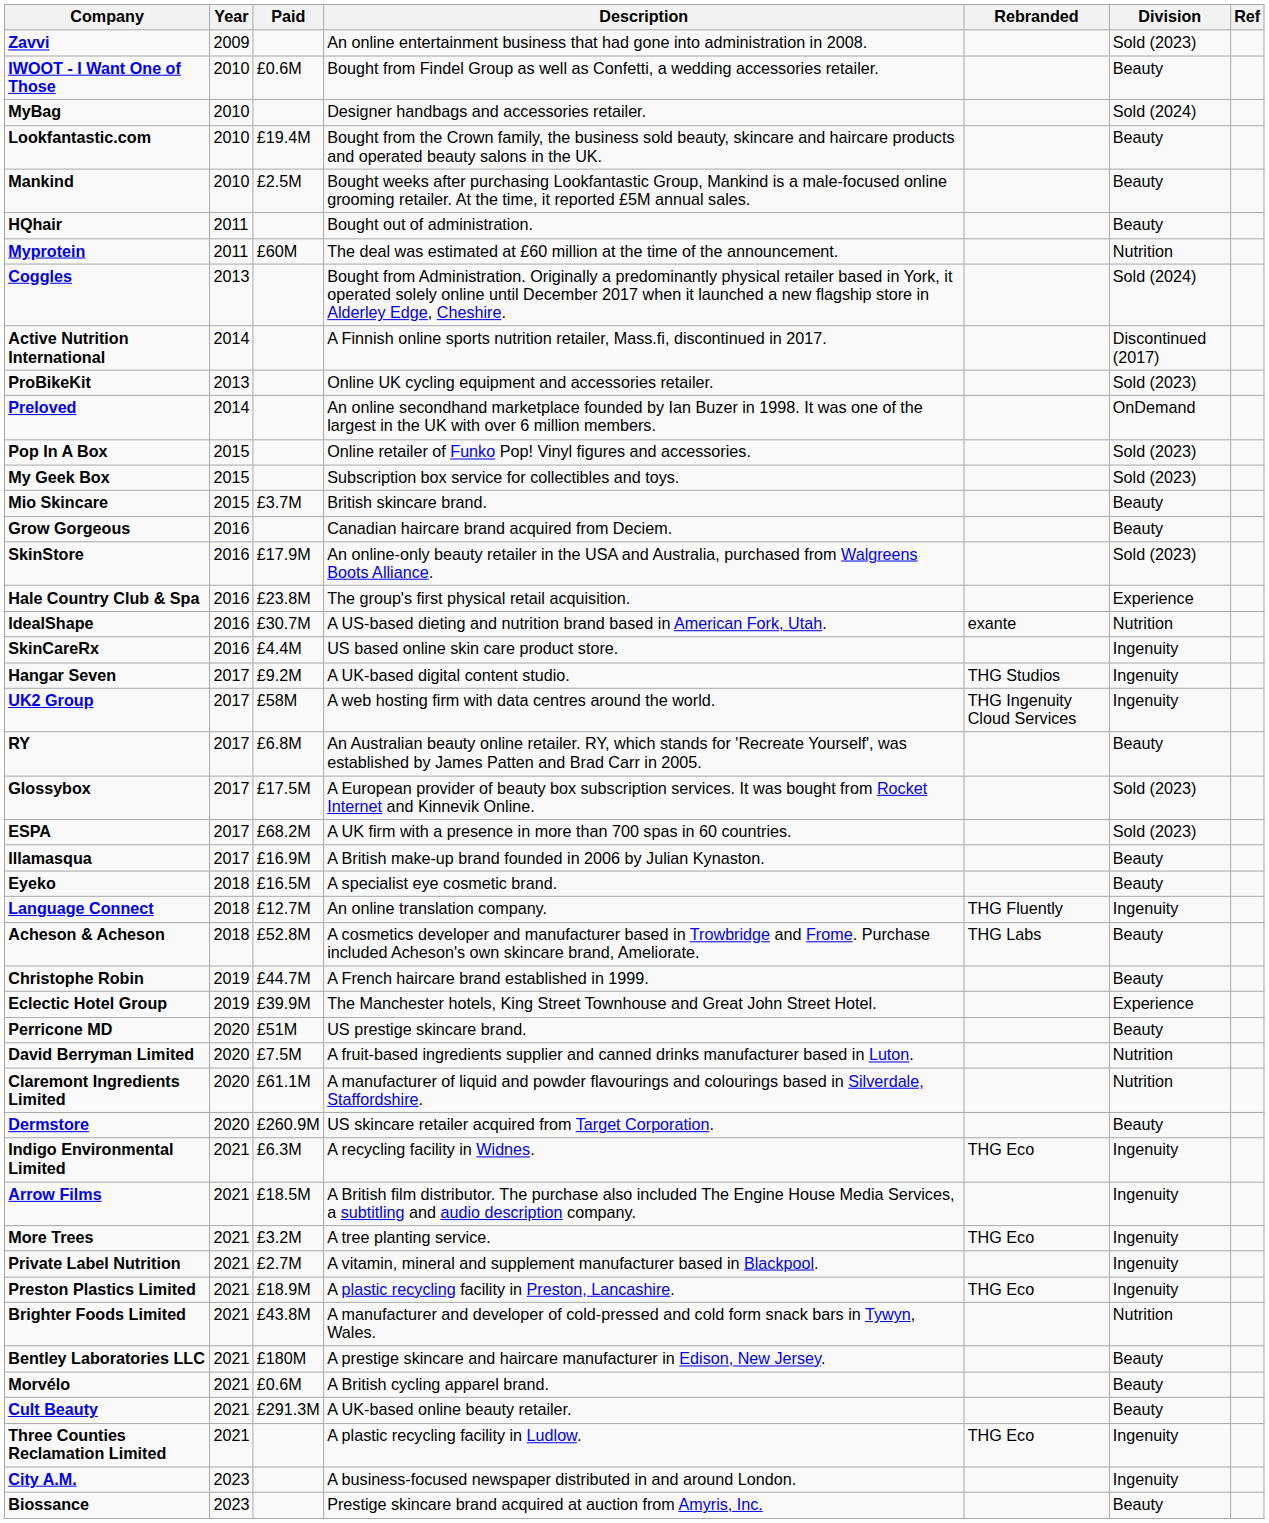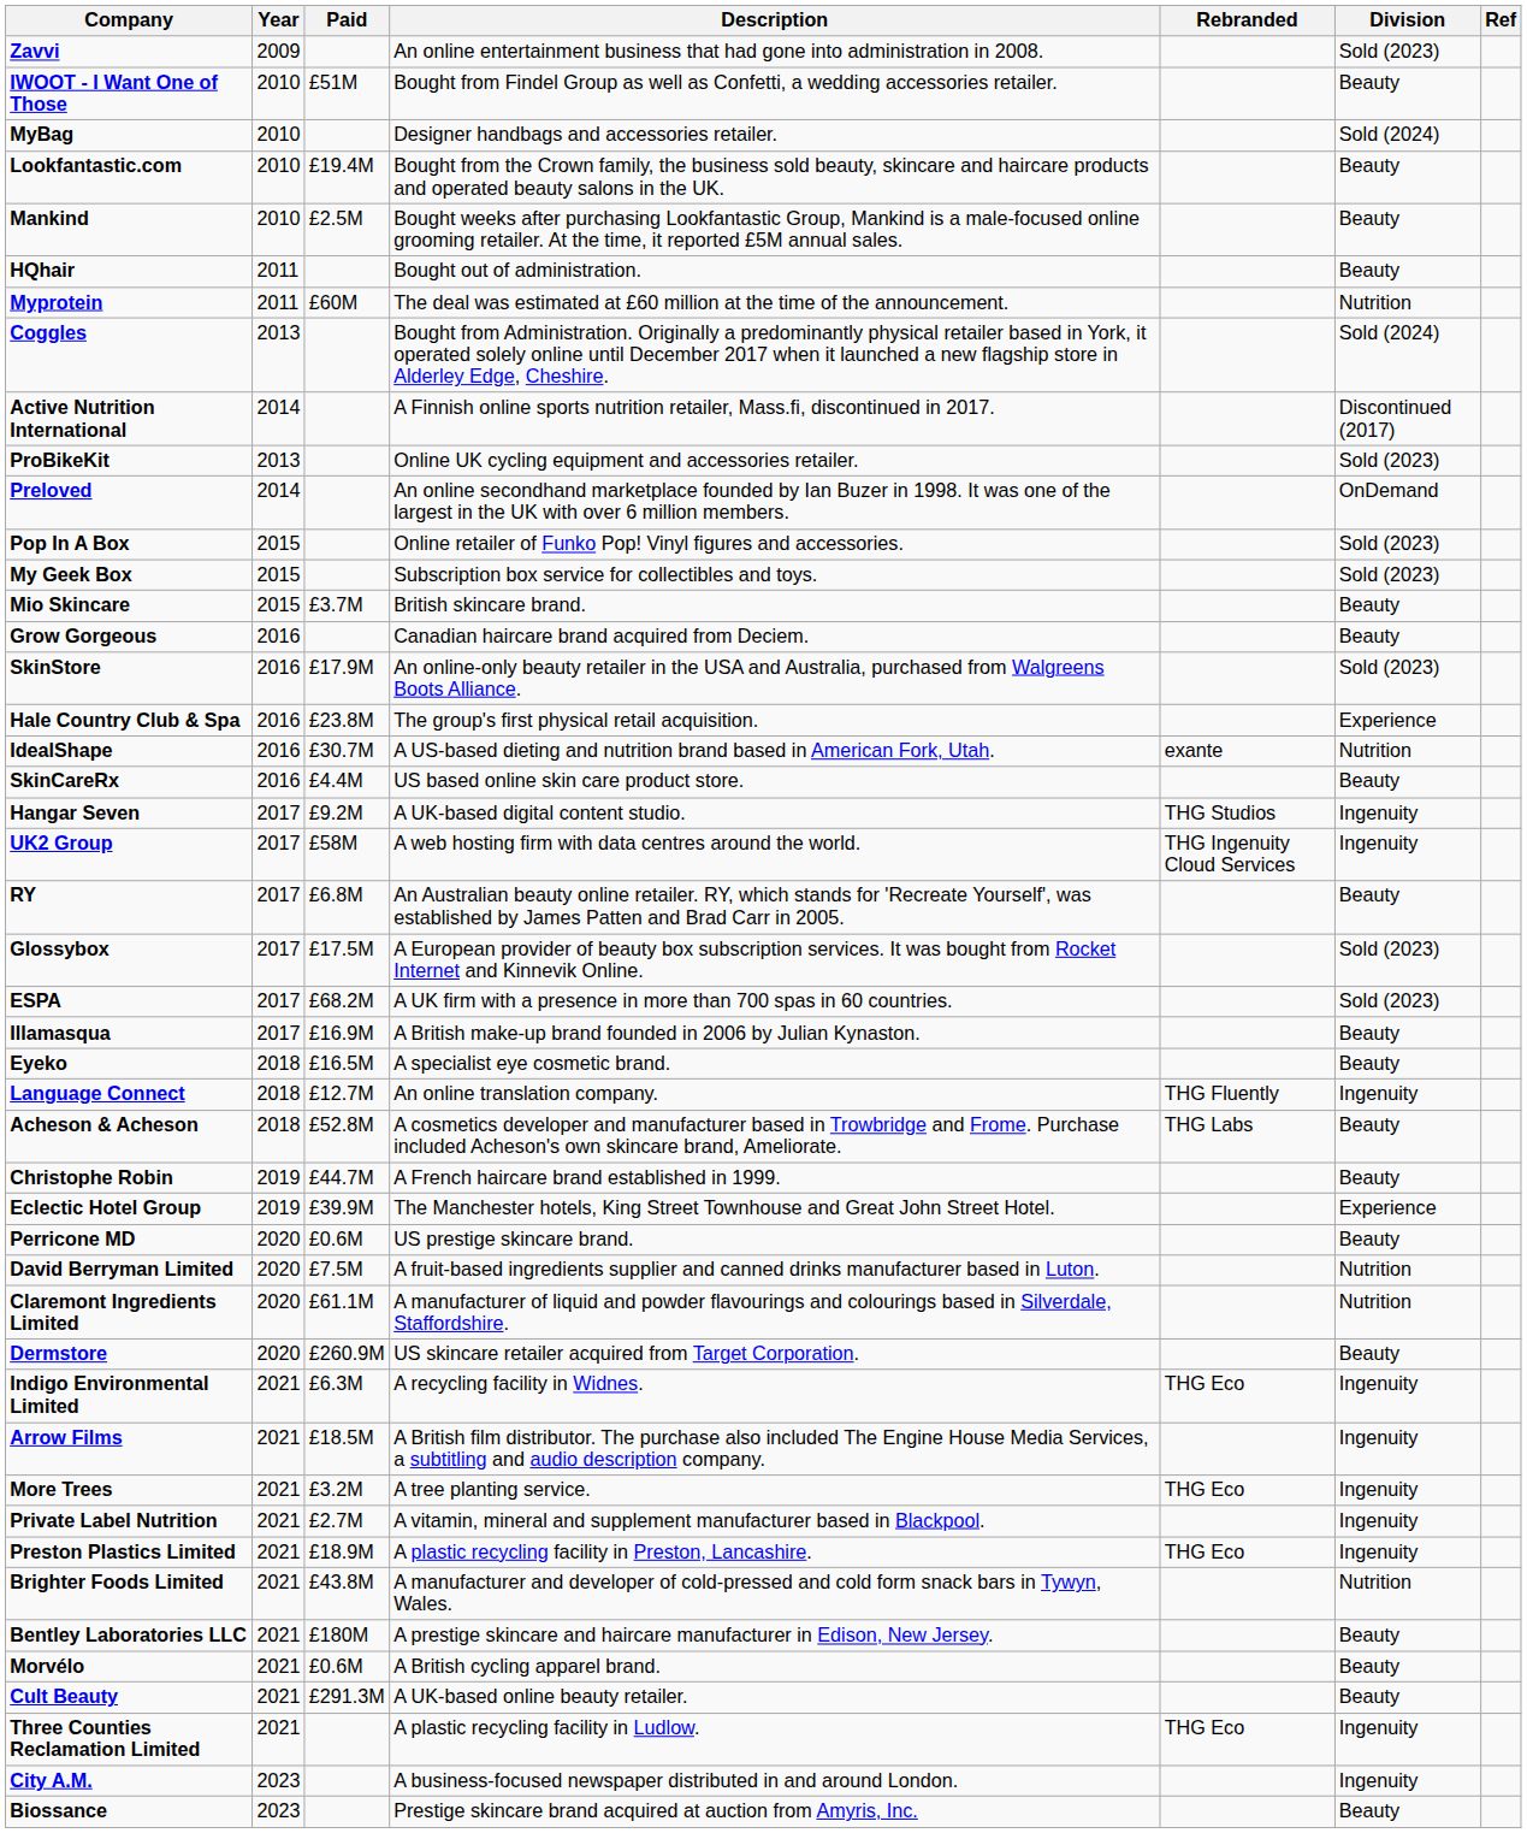 <table class="wikitable sortable">
 <tr>
 <th>Company</th>
 <th>Year</th>
 <th>Paid</th>
 <th>Description</th>
 <th>Rebranded</th>
 <th>Division</th>
 <th>Ref</th>
 </tr>
 <tr valign=top>
 <td><strong><a href='#'>Zavvi</a></strong></td>
 <td>2009</td>
 <td></td>
 <td>An online entertainment business that had gone into administration in 2008.</td>
 <td></td>
 <td>Sold (2023)</td>
 <td></td>
 </tr>
 <tr valign=top>
 <td><strong><a href='#'>IWOOT - I Want One of Those</a></strong></td>
 <td>2010</td>
-<td>£0.6M</td>
+<td>£51M</td>
 <td>Bought from Findel Group as well as Confetti, a wedding accessories retailer.</td>
 <td></td>
 <td>Beauty</td>
 <td></td>
 </tr>
 <tr valign=top>
 <td><strong>MyBag</strong></td>
 <td>2010</td>
 <td></td>
 <td>Designer handbags and accessories retailer.</td>
 <td></td>
 <td>Sold (2024)</td>
 <td></td>
 </tr>
 <tr valign=top>
 <td><strong>Lookfantastic.com</strong></td>
 <td>2010</td>
 <td>£19.4M</td>
 <td>Bought from the Crown family, the business sold beauty, skincare and haircare products and operated beauty salons in the UK.</td>
 <td></td>
 <td>Beauty</td>
 <td></td>
 </tr>
 <tr valign=top>
 <td><strong>Mankind</strong></td>
 <td>2010</td>
 <td>£2.5M</td>
 <td>Bought weeks after purchasing Lookfantastic Group, Mankind is a male-focused online grooming retailer. At the time, it reported £5M annual sales.</td>
 <td></td>
 <td>Beauty</td>
 <td></td>
 </tr>
 <tr valign=top>
 <td><strong>HQhair</strong></td>
 <td>2011</td>
 <td></td>
 <td>Bought out of administration.</td>
 <td></td>
 <td>Beauty</td>
 <td></td>
 </tr>
 <tr valign=top>
 <td><strong><a href='#'>Myprotein</a></strong></td>
 <td>2011</td>
 <td>£60M</td>
 <td>The deal was estimated at £60 million at the time of the announcement.</td>
 <td></td>
 <td>Nutrition</td>
 <td></td>
 </tr>
 <tr valign=top>
 <td><strong><a href='#'>Coggles</a></strong></td>
 <td>2013</td>
 <td></td>
 <td>Bought from Administration. Originally a predominantly physical retailer based in York, it operated solely online until December 2017 when it launched a new flagship store in <a href='#'>Alderley Edge</a>, <a href='#'>Cheshire</a>.</td>
 <td></td>
 <td>Sold (2024)</td>
 <td></td>
 </tr>
 <tr valign=top>
 <td><strong>Active Nutrition International</strong></td>
 <td>2014</td>
 <td></td>
 <td>A Finnish online sports nutrition retailer, Mass.fi, discontinued in 2017.</td>
 <td></td>
 <td>Discontinued (2017)</td>
 <td></td>
 </tr>
 <tr valign=top>
 <td><strong>ProBikeKit</strong></td>
 <td>2013</td>
 <td></td>
 <td>Online UK cycling equipment and accessories retailer.</td>
 <td></td>
 <td>Sold (2023)</td>
 <td></td>
 </tr>
 <tr valign=top>
 <td><strong><a href='#'>Preloved</a></strong></td>
 <td>2014</td>
 <td></td>
 <td>An online secondhand marketplace founded by Ian Buzer in 1998. It was one of the largest in the UK with over 6 million members.</td>
 <td></td>
 <td>OnDemand</td>
 <td></td>
 </tr>
 <tr valign=top>
 <td><strong>Pop In A Box</strong></td>
 <td>2015</td>
 <td></td>
 <td>Online retailer of <a href='#'>Funko</a> Pop! Vinyl figures and accessories.</td>
 <td></td>
 <td>Sold (2023)</td>
 <td></td>
 </tr>
 <tr valign=top>
 <td><strong>My Geek Box</strong></td>
 <td>2015</td>
 <td></td>
 <td>Subscription box service for collectibles and toys.</td>
 <td></td>
 <td>Sold (2023)</td>
 <td></td>
 </tr>
 <tr valign=top>
 <td><strong>Mio Skincare</strong></td>
 <td>2015</td>
 <td>£3.7M</td>
 <td>British skincare brand.</td>
 <td></td>
 <td>Beauty</td>
 <td></td>
 </tr>
 <tr valign=top>
 <td><strong>Grow Gorgeous</strong></td>
 <td>2016</td>
 <td></td>
 <td>Canadian haircare brand acquired from Deciem.</td>
 <td></td>
 <td>Beauty</td>
 <td></td>
 </tr>
 <tr valign=top>
 <td><strong>SkinStore</strong></td>
 <td>2016</td>
 <td>£17.9M</td>
 <td>An online-only beauty retailer in the USA and Australia, purchased from <a href='#'>Walgreens Boots Alliance</a>.</td>
 <td></td>
 <td>Sold (2023)</td>
 <td></td>
 </tr>
 <tr valign=top>
 <td><strong>Hale Country Club & Spa</strong></td>
 <td>2016</td>
 <td>£23.8M</td>
 <td>The group's first physical retail acquisition.</td>
 <td></td>
 <td>Experience</td>
 <td></td>
 </tr>
 <tr valign=top>
 <td><strong>IdealShape</strong></td>
 <td>2016</td>
 <td>£30.7M</td>
 <td>A US-based dieting and nutrition brand based in <a href='#'>American Fork, Utah</a>.</td>
 <td>exante</td>
 <td>Nutrition</td>
 <td></td>
 </tr>
 <tr valign=top>
 <td><strong>SkinCareRx</strong></td>
 <td>2016</td>
 <td>£4.4M</td>
 <td>US based online skin care product store.</td>
 <td></td>
-<td>Ingenuity</td>
+<td>Beauty</td>
 <td></td>
 </tr>
 <tr valign=top>
 <td><strong>Hangar Seven</strong></td>
 <td>2017</td>
 <td>£9.2M</td>
 <td>A UK-based digital content studio.</td>
 <td>THG Studios</td>
 <td>Ingenuity</td>
 <td></td>
 </tr>
 <tr valign=top>
 <td><strong><a href='#'>UK2 Group</a></strong></td>
 <td>2017</td>
 <td>£58M</td>
 <td>A web hosting firm with data centres around the world.</td>
 <td>THG Ingenuity Cloud Services</td>
 <td>Ingenuity</td>
 <td></td>
 </tr>
 <tr valign=top>
 <td><strong>RY</strong></td>
 <td>2017</td>
 <td>£6.8M</td>
 <td>An Australian beauty online retailer. RY, which stands for 'Recreate Yourself', was established by James Patten and Brad Carr in 2005.</td>
 <td></td>
 <td>Beauty</td>
 <td></td>
 </tr>
 <tr valign=top>
 <td><strong>Glossybox</strong></td>
 <td>2017</td>
 <td>£17.5M</td>
 <td>A European provider of beauty box subscription services. It was bought from <a href='#'>Rocket Internet</a> and Kinnevik Online.</td>
 <td></td>
 <td>Sold (2023)</td>
 <td></td>
 </tr>
 <tr valign=top>
 <td><strong>ESPA</strong></td>
 <td>2017</td>
 <td>£68.2M</td>
 <td>A UK firm with a presence in more than 700 spas in 60 countries.</td>
 <td></td>
 <td>Sold (2023)</td>
 <td></td>
 </tr>
 <tr valign=top>
 <td><strong>Illamasqua</strong></td>
 <td>2017</td>
 <td>£16.9M</td>
 <td>A British make-up brand founded in 2006 by Julian Kynaston.</td>
 <td></td>
 <td>Beauty</td>
 <td></td>
 </tr>
 <tr valign=top>
 <td><strong>Eyeko</strong></td>
 <td>2018</td>
 <td>£16.5M</td>
 <td>A specialist eye cosmetic brand.</td>
 <td></td>
 <td>Beauty</td>
 <td></td>
 </tr>
 <tr valign=top>
 <td><strong><a href='#'>Language Connect</a></strong></td>
 <td>2018</td>
 <td>£12.7M</td>
 <td>An online translation company.</td>
 <td>THG Fluently</td>
 <td>Ingenuity</td>
 <td></td>
 </tr>
 <tr valign=top>
 <td><strong>Acheson & Acheson</strong></td>
 <td>2018</td>
 <td>£52.8M</td>
 <td>A cosmetics developer and manufacturer based in <a href='#'>Trowbridge</a> and <a href='#'>Frome</a>. Purchase included Acheson's own skincare brand, Ameliorate.</td>
 <td>THG Labs</td>
 <td>Beauty</td>
 <td></td>
 </tr>
 <tr valign=top>
 <td><strong>Christophe Robin</strong></td>
 <td>2019</td>
 <td>£44.7M</td>
 <td>A French haircare brand established in 1999.</td>
 <td></td>
 <td>Beauty</td>
 <td></td>
 </tr>
 <tr valign=top>
 <td><strong>Eclectic Hotel Group</strong></td>
 <td>2019</td>
 <td>£39.9M</td>
 <td>The Manchester hotels, King Street Townhouse and Great John Street Hotel.</td>
 <td></td>
 <td>Experience</td>
 <td></td>
 </tr>
 <tr valign=top>
 <td><strong>Perricone MD</strong></td>
 <td>2020</td>
-<td>£51M</td>
+<td>£0.6M</td>
 <td>US prestige skincare brand.</td>
 <td></td>
 <td>Beauty</td>
 <td></td>
 </tr>
 <tr valign=top>
 <td><strong>David Berryman Limited</strong></td>
 <td>2020</td>
 <td>£7.5M</td>
 <td>A fruit-based ingredients supplier and canned drinks manufacturer based in <a href='#'>Luton</a>.</td>
 <td></td>
 <td>Nutrition</td>
 <td></td>
 </tr>
 <tr valign=top>
 <td><strong>Claremont Ingredients Limited</strong></td>
 <td>2020</td>
 <td>£61.1M</td>
 <td>A manufacturer of liquid and powder flavourings and colourings based in <a href='#'>Silverdale, Staffordshire</a>.</td>
 <td></td>
 <td>Nutrition</td>
 <td></td>
 </tr>
 <tr valign=top>
 <td><strong><a href='#'>Dermstore</a></strong></td>
 <td>2020</td>
 <td>£260.9M</td>
 <td>US skincare retailer acquired from <a href='#'>Target Corporation</a>.</td>
 <td></td>
 <td>Beauty</td>
 <td></td>
 </tr>
 <tr valign=top>
 <td><strong>Indigo Environmental Limited</strong></td>
 <td>2021</td>
 <td>£6.3M</td>
 <td>A recycling facility in <a href='#'>Widnes</a>.</td>
 <td>THG Eco</td>
 <td>Ingenuity</td>
 <td></td>
 </tr>
 <tr valign=top>
 <td><strong><a href='#'>Arrow Films</a></strong></td>
 <td>2021</td>
 <td>£18.5M</td>
 <td>A British film distributor. The purchase also included The Engine House Media Services, a <a href='#'>subtitling</a> and <a href='#'>audio description</a> company.</td>
 <td></td>
 <td>Ingenuity</td>
 <td></td>
 </tr>
 <tr valign=top>
 <td><strong>More Trees</strong></td>
 <td>2021</td>
 <td>£3.2M</td>
 <td>A tree planting service.</td>
 <td>THG Eco</td>
 <td>Ingenuity</td>
 <td></td>
 </tr>
 <tr valign=top>
 <td><strong>Private Label Nutrition</strong></td>
 <td>2021</td>
 <td>£2.7M</td>
 <td>A vitamin, mineral and supplement manufacturer based in <a href='#'>Blackpool</a>.</td>
 <td></td>
 <td>Ingenuity</td>
 <td></td>
 </tr>
 <tr valign=top>
 <td><strong>Preston Plastics Limited</strong></td>
 <td>2021</td>
 <td>£18.9M</td>
 <td>A <a href='#'>plastic recycling</a> facility in <a href='#'>Preston, Lancashire</a>.</td>
 <td>THG Eco</td>
 <td>Ingenuity</td>
 <td></td>
 </tr>
 <tr valign=top>
 <td><strong>Brighter Foods Limited</strong></td>
 <td>2021</td>
 <td>£43.8M</td>
 <td>A manufacturer and developer of cold-pressed and cold form snack bars in <a href='#'>Tywyn</a>, Wales.</td>
 <td></td>
 <td>Nutrition</td>
 <td></td>
 </tr>
 <tr valign=top>
 <td><strong>Bentley Laboratories LLC</strong></td>
 <td>2021</td>
 <td>£180M</td>
 <td>A prestige skincare and haircare manufacturer in <a href='#'>Edison, New Jersey</a>.</td>
 <td></td>
 <td>Beauty</td>
 <td></td>
 </tr>
 <tr valign=top>
 <td><strong>Morvélo</strong></td>
 <td>2021</td>
 <td>£0.6M</td>
 <td>A British cycling apparel brand.</td>
 <td></td>
 <td>Beauty</td>
 <td></td>
 </tr>
 <tr valign=top>
 <td><strong><a href='#'>Cult Beauty</a></strong></td>
 <td>2021</td>
 <td>£291.3M</td>
 <td>A UK-based online beauty retailer.</td>
 <td></td>
 <td>Beauty</td>
 <td></td>
 </tr>
 <tr valign=top>
 <td><strong>Three Counties Reclamation Limited</strong></td>
 <td>2021</td>
 <td></td>
 <td>A plastic recycling facility in <a href='#'>Ludlow</a>.</td>
 <td>THG Eco</td>
 <td>Ingenuity</td>
 <td></td>
 </tr>
 <tr valign=top>
 <td><strong><a href='#'>City A.M.</a></strong></td>
 <td>2023</td>
 <td></td>
 <td>A business-focused newspaper distributed in and around London.</td>
 <td></td>
 <td>Ingenuity</td>
 <td></td>
 </tr>
 <tr valign=top>
 <td><strong>Biossance</strong></td>
 <td>2023</td>
 <td></td>
 <td>Prestige skincare brand acquired at auction from <a href='#'>Amyris, Inc.</a></td>
 <td></td>
 <td>Beauty</td>
 <td></td>
 </tr>
 </table>
